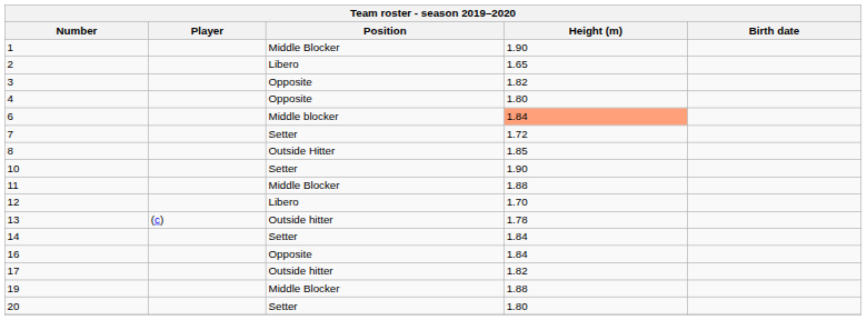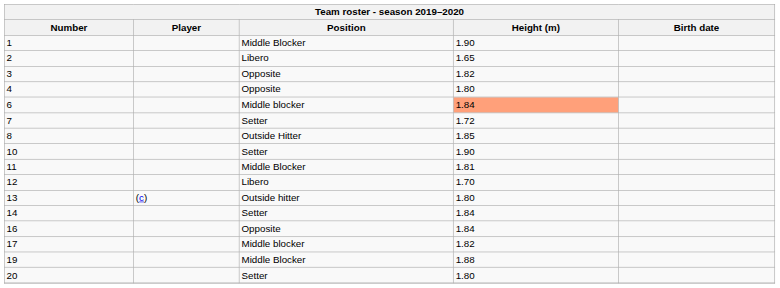 <table class="wikitable collapsible collapsed" style="width:100%;">
 <tr>
 <th colspan=6><strong>Team roster - season 2019–2020</strong></th>
 </tr>
 <tr>
 <th>Number</th>
 <th>Player</th>
 <th>Position</th>
 <th>Height (m)</th>
 <th>Birth date</th>
 </tr>
 <tr>
 <td>1</td>
 <td align=left> </td>
 <td>Middle Blocker</td>
 <td>1.90</td>
 <td align=right></td>
 </tr>
 <tr>
 <td>2</td>
 <td align=left> </td>
 <td>Libero</td>
 <td>1.65</td>
 <td align=right></td>
 </tr>
 <tr>
 <td>3</td>
 <td align=left> </td>
 <td>Opposite</td>
 <td>1.82</td>
 <td align=right></td>
 </tr>
 <tr>
 <td>4</td>
 <td align=left> </td>
 <td>Opposite</td>
 <td>1.80</td>
 <td align=right></td>
 </tr>
 <tr>
 <td>6</td>
 <td align=left> </td>
 <td>Middle blocker</td>
 <td style="background: lightsalmon;">1.84</td>
 <td align=right></td>
 </tr>
 <tr>
 <td>7</td>
 <td align=left> </td>
 <td>Setter</td>
 <td>1.72</td>
 <td align=right></td>
 </tr>
 <tr>
 <td>8</td>
 <td align=left> </td>
 <td>Outside Hitter</td>
 <td>1.85</td>
 <td align=right></td>
 </tr>
 <tr>
 <td>10</td>
 <td align=left> </td>
 <td>Setter</td>
 <td>1.90</td>
 <td align=right></td>
 </tr>
 <tr>
 <td>11</td>
 <td align=left> </td>
 <td>Middle Blocker</td>
-<td>1.88</td>
+<td>1.81</td>
 <td align=right></td>
 </tr>
 <tr>
 <td>12</td>
 <td align=left> </td>
 <td>Libero</td>
 <td>1.70</td>
 <td align=right></td>
 </tr>
 <tr>
 <td>13</td>
 <td align=left>  (<a href='#'>c</a>)</td>
 <td>Outside hitter</td>
-<td>1.78</td>
+<td>1.80</td>
 <td align=right></td>
 </tr>
 <tr>
 <td>14</td>
 <td align=left> </td>
 <td>Setter</td>
 <td>1.84</td>
 <td align=right></td>
 </tr>
 <tr>
 <td>16</td>
 <td align=left> </td>
 <td>Opposite</td>
 <td>1.84</td>
 <td align=right></td>
 </tr>
 <tr>
 <td>17</td>
 <td align=left> </td>
-<td>Outside hitter</td>
+<td>Middle blocker</td>
 <td>1.82</td>
 <td align=right></td>
 </tr>
 <tr>
 <td>19</td>
 <td align=left> </td>
 <td>Middle Blocker</td>
 <td>1.88</td>
 <td align=right></td>
 </tr>
 <tr>
 <td>20</td>
 <td align=left> </td>
 <td>Setter</td>
 <td>1.80</td>
 <td align=right></td>
 </tr>
 <tr>
 </tr>
 </table>
